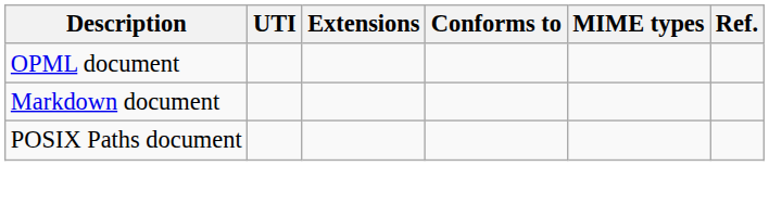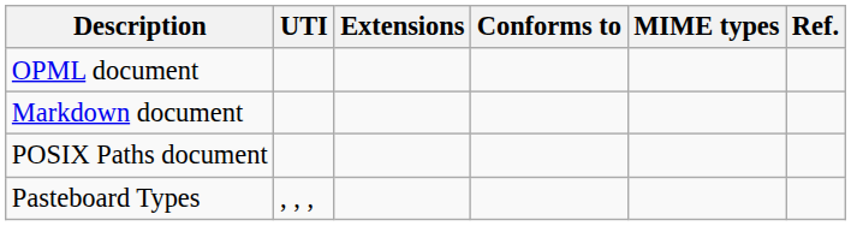 <table class="wikitable sortable sort-under">
 <tr>
 <th>Description</th>
 <th>UTI</th>
 <th>Extensions</th>
 <th>Conforms to</th>
 <th>MIME types</th>
 <th>Ref.</th>
 </tr>
 <tr>
 <td><a href='#'>OPML</a> document</td>
 <td></td>
 <td></td>
 <td></td>
 <td></td>
 <td></td>
 </tr>
 <tr>
 <td><a href='#'>Markdown</a> document</td>
 <td></td>
 <td></td>
 <td></td>
 <td></td>
 <td></td>
 </tr>
 <tr>
 <td>POSIX Paths document</td>
 <td></td>
 <td></td>
 <td></td>
 <td></td>
 <td></td>
 </tr>
+<tr>
+<td>Pasteboard Types</td>
+<td>, , , </td>
+<td></td>
+<td></td>
+<td></td>
+<td></td>
+</tr>
 </table>
